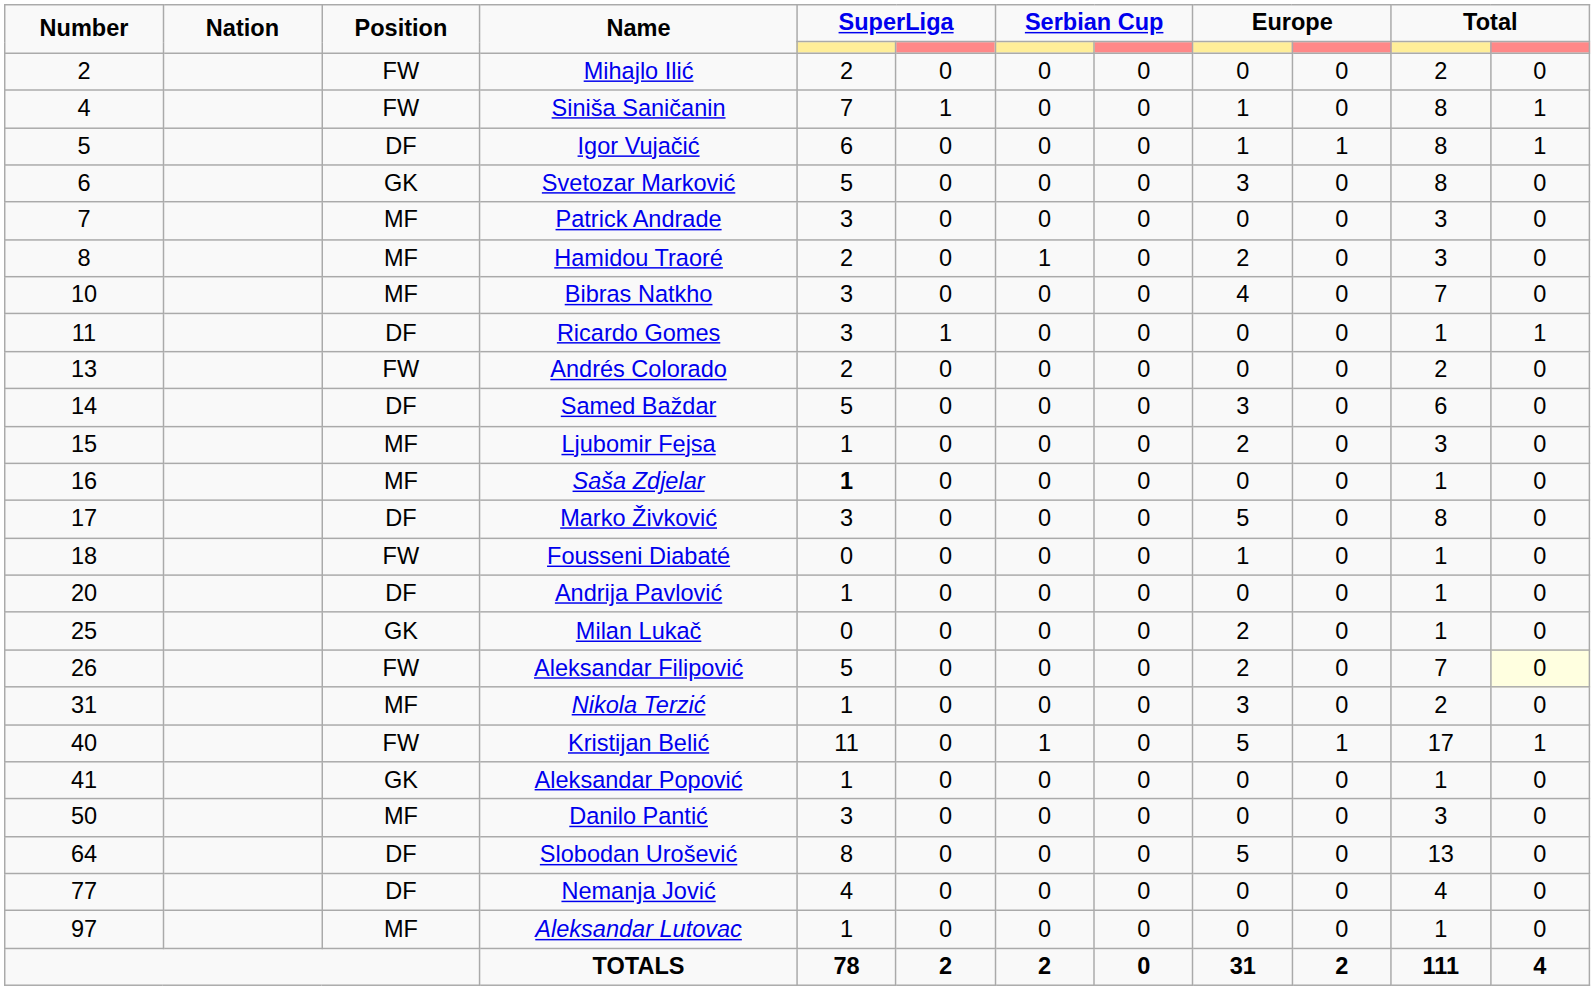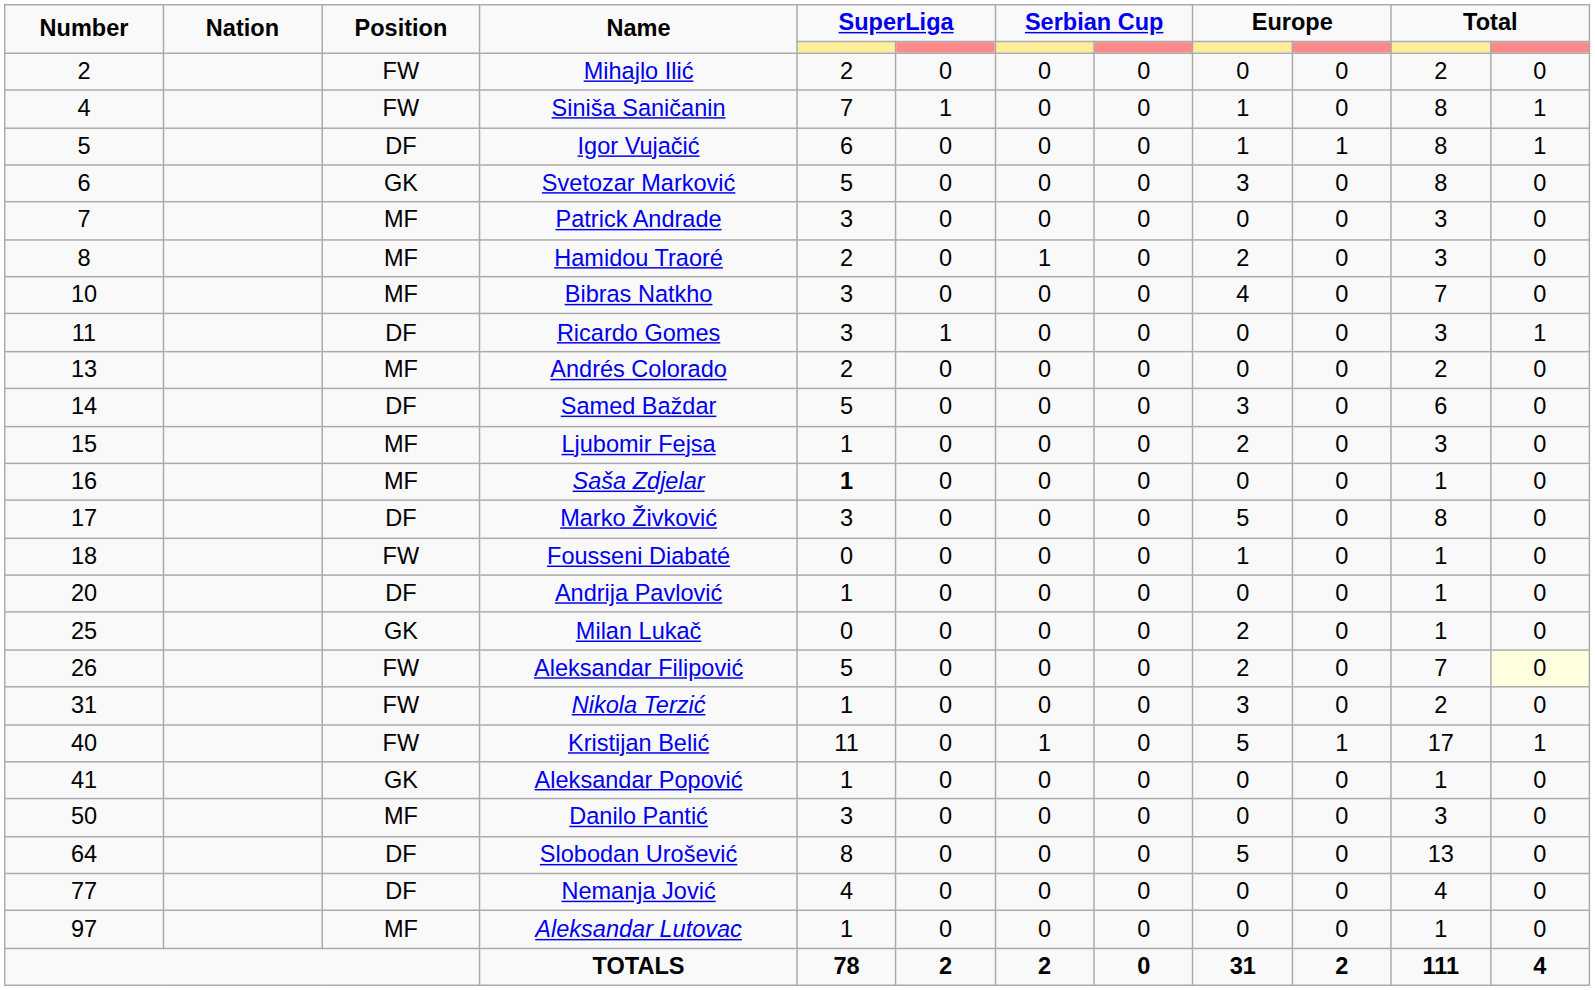 <table class="wikitable" style="font-size: 100%; text-align: center;">
 <tr>
 <td rowspan="2" width="10%" align="center"><strong>Number</strong></td>
 <td rowspan="2" width="10%" align="center"><strong>Nation</strong></td>
 <td rowspan="2" width="10%" align="center"><strong>Position</strong></td>
 <td rowspan="2" width="20%" align="center"><strong>Name</strong></td>
 <td colspan="2" align="center"><strong><a href='#'>SuperLiga</a></strong></td>
 <td colspan="2" align="center"><strong><a href='#'>Serbian Cup</a></strong></td>
 <td colspan="2" align="center"><strong>Europe</strong></td>
 <td colspan="2" align="center"><strong>Total</strong></td>
 </tr>
 <tr>
 <th width=60 style="background: #FFEE99"></th>
 <th width=60 style="background: #FF8888"></th>
 <th width=60 style="background: #FFEE99"></th>
 <th width=60 style="background: #FF8888"></th>
 <th width=60 style="background: #FFEE99"></th>
 <th width=60 style="background: #FF8888"></th>
 <th width=60 style="background: #FFEE99"></th>
 <th width=60 style="background: #FF8888"></th>
 </tr>
 <tr>
 <td>2</td>
 <td></td>
 <td>FW</td>
 <td><a href='#'>Mihajlo Ilić</a></td>
 <td>2</td>
 <td>0</td>
 <td>0</td>
 <td>0</td>
 <td>0</td>
 <td>0</td>
 <td>2</td>
 <td>0</td>
 </tr>
 <tr>
 <td>4</td>
 <td></td>
 <td>FW</td>
 <td><a href='#'>Siniša Saničanin</a></td>
 <td>7</td>
 <td>1</td>
 <td>0</td>
 <td>0</td>
 <td>1</td>
 <td>0</td>
 <td>8</td>
 <td>1</td>
 </tr>
 <tr>
 <td>5</td>
 <td></td>
 <td>DF</td>
 <td><a href='#'>Igor Vujačić</a></td>
 <td>6</td>
 <td>0</td>
 <td>0</td>
 <td>0</td>
 <td>1</td>
 <td>1</td>
 <td>8</td>
 <td>1</td>
 </tr>
 <tr>
 <td>6</td>
 <td></td>
 <td>GK</td>
 <td><a href='#'>Svetozar Marković</a></td>
 <td>5</td>
 <td>0</td>
 <td>0</td>
 <td>0</td>
 <td>3</td>
 <td>0</td>
 <td>8</td>
 <td>0</td>
 </tr>
 <tr>
 <td>7</td>
 <td></td>
 <td>MF</td>
 <td><a href='#'>Patrick Andrade</a></td>
 <td>3</td>
 <td>0</td>
 <td>0</td>
 <td>0</td>
 <td>0</td>
 <td>0</td>
 <td>3</td>
 <td>0</td>
 </tr>
 <tr>
 <td>8</td>
 <td></td>
 <td>MF</td>
 <td><a href='#'>Hamidou Traoré</a></td>
 <td>2</td>
 <td>0</td>
 <td>1</td>
 <td>0</td>
 <td>2</td>
 <td>0</td>
 <td>3</td>
 <td>0</td>
 </tr>
 <tr>
 <td>10</td>
 <td></td>
 <td>MF</td>
 <td><a href='#'>Bibras Natkho</a></td>
 <td>3</td>
 <td>0</td>
 <td>0</td>
 <td>0</td>
 <td>4</td>
 <td>0</td>
 <td>7</td>
 <td>0</td>
 </tr>
 <tr>
 <td>11</td>
 <td></td>
 <td>DF</td>
 <td><a href='#'>Ricardo Gomes</a></td>
 <td>3</td>
 <td>1</td>
 <td>0</td>
 <td>0</td>
 <td>0</td>
 <td>0</td>
-<td>1</td>
+<td>3</td>
 <td>1</td>
 </tr>
 <tr>
 <td>13</td>
 <td></td>
-<td>FW</td>
+<td>MF</td>
 <td><a href='#'>Andrés Colorado</a></td>
 <td>2</td>
 <td>0</td>
 <td>0</td>
 <td>0</td>
 <td>0</td>
 <td>0</td>
 <td>2</td>
 <td>0</td>
 </tr>
 <tr>
 <td>14</td>
 <td></td>
 <td>DF</td>
 <td><a href='#'>Samed Baždar</a></td>
 <td>5</td>
 <td>0</td>
 <td>0</td>
 <td>0</td>
 <td>3</td>
 <td>0</td>
 <td>6</td>
 <td>0</td>
 </tr>
 <tr>
 <td>15</td>
 <td></td>
 <td>MF</td>
 <td><a href='#'>Ljubomir Fejsa</a></td>
 <td>1</td>
 <td>0</td>
 <td>0</td>
 <td>0</td>
 <td>2</td>
 <td>0</td>
 <td>3</td>
 <td>0</td>
 </tr>
 <tr>
 <td>16</td>
 <td></td>
 <td>MF</td>
 <td><em><a href='#'>Saša Zdjelar</a></em></td>
 <td><strong>1</strong></td>
 <td>0</td>
 <td>0</td>
 <td>0</td>
 <td>0</td>
 <td>0</td>
 <td>1</td>
 <td>0</td>
 </tr>
 <tr>
 <td>17</td>
 <td></td>
 <td>DF</td>
 <td><a href='#'>Marko Živković</a></td>
 <td>3</td>
 <td>0</td>
 <td>0</td>
 <td>0</td>
 <td>5</td>
 <td>0</td>
 <td>8</td>
 <td>0</td>
 </tr>
 <tr>
 <td>18</td>
 <td></td>
 <td>FW</td>
 <td><a href='#'>Fousseni Diabaté</a></td>
 <td>0</td>
 <td>0</td>
 <td>0</td>
 <td>0</td>
 <td>1</td>
 <td>0</td>
 <td>1</td>
 <td>0</td>
 </tr>
 <tr>
 <td>20</td>
 <td></td>
 <td>DF</td>
 <td><a href='#'>Andrija Pavlović</a></td>
 <td>1</td>
 <td>0</td>
 <td>0</td>
 <td>0</td>
 <td>0</td>
 <td>0</td>
 <td>1</td>
 <td>0</td>
 </tr>
 <tr>
 <td>25</td>
 <td></td>
 <td>GK</td>
 <td><a href='#'>Milan Lukač</a></td>
 <td>0</td>
 <td>0</td>
 <td>0</td>
 <td>0</td>
 <td>2</td>
 <td>0</td>
 <td>1</td>
 <td>0</td>
 </tr>
 <tr>
 <td>26</td>
 <td></td>
 <td>FW</td>
 <td><a href='#'>Aleksandar Filipović</a></td>
 <td>5</td>
 <td>0</td>
 <td>0</td>
 <td>0</td>
 <td>2</td>
 <td>0</td>
 <td>7</td>
 <td style="background: lightyellow;">0</td>
 </tr>
 <tr>
 <td>31</td>
 <td></td>
-<td>MF</td>
+<td>FW</td>
 <td><em><a href='#'>Nikola Terzić</a></em></td>
 <td>1</td>
 <td>0</td>
 <td>0</td>
 <td>0</td>
 <td>3</td>
 <td>0</td>
 <td>2</td>
 <td>0</td>
 </tr>
 <tr>
 <td>40</td>
 <td></td>
 <td>FW</td>
 <td><a href='#'>Kristijan Belić</a></td>
 <td>11</td>
 <td>0</td>
 <td>1</td>
 <td>0</td>
 <td>5</td>
 <td>1</td>
 <td>17</td>
 <td>1</td>
 </tr>
 <tr>
 <td>41</td>
 <td></td>
 <td>GK</td>
 <td><a href='#'>Aleksandar Popović</a></td>
 <td>1</td>
 <td>0</td>
 <td>0</td>
 <td>0</td>
 <td>0</td>
 <td>0</td>
 <td>1</td>
 <td>0</td>
 </tr>
 <tr>
 <td>50</td>
 <td></td>
 <td>MF</td>
 <td><a href='#'>Danilo Pantić</a></td>
 <td>3</td>
 <td>0</td>
 <td>0</td>
 <td>0</td>
 <td>0</td>
 <td>0</td>
 <td>3</td>
 <td>0</td>
 </tr>
 <tr>
 <td>64</td>
 <td></td>
 <td>DF</td>
 <td><a href='#'>Slobodan Urošević</a></td>
 <td>8</td>
 <td>0</td>
 <td>0</td>
 <td>0</td>
 <td>5</td>
 <td>0</td>
 <td>13</td>
 <td>0</td>
 </tr>
 <tr>
 <td>77</td>
 <td></td>
 <td>DF</td>
 <td><a href='#'>Nemanja Jović</a></td>
 <td>4</td>
 <td>0</td>
 <td>0</td>
 <td>0</td>
 <td>0</td>
 <td>0</td>
 <td>4</td>
 <td>0</td>
 </tr>
 <tr>
 <td>97</td>
 <td></td>
 <td>MF</td>
 <td><em><a href='#'>Aleksandar Lutovac</a></em></td>
 <td>1</td>
 <td>0</td>
 <td>0</td>
 <td>0</td>
 <td>0</td>
 <td>0</td>
 <td>1</td>
 <td>0</td>
 </tr>
 <tr>
 <td colspan="3"></td>
 <td><strong>TOTALS</strong></td>
 <td><strong>78</strong></td>
 <td><strong>2</strong></td>
 <td><strong>2</strong></td>
 <td><strong>0</strong></td>
 <td><strong>31</strong></td>
 <td><strong>2</strong></td>
 <td><strong>111</strong></td>
 <td><strong>4</strong></td>
 </tr>
 </table>
